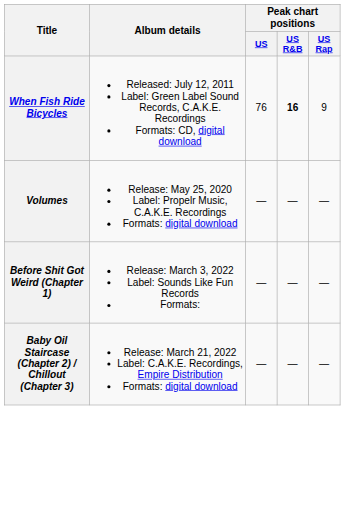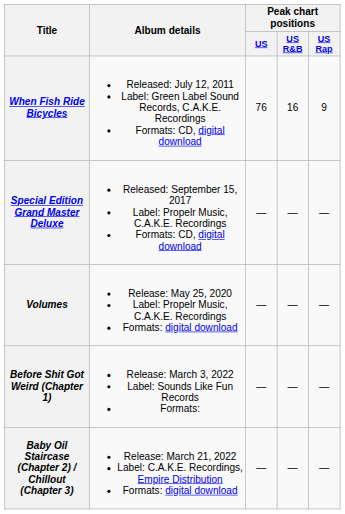 <table class="wikitable plainrowheaders" style="text-align:center;">
 <tr>
 <th scope="col" rowspan="2" style="width:8em;">Title</th>
 <th scope="col" rowspan="2" style="width:15em;">Album details</th>
 <th scope="col" colspan="3">Peak chart positions</th>
 </tr>
 <tr>
 <th scope="col" style="width:3em;font-size:90%;"><a href='#'>US</a></th>
 <th scope="col" style="width:3em;font-size:90%;"><a href='#'>US R&B</a></th>
 <th scope="col" style="width:3em;font-size:90%;"><a href='#'>US<br>Rap</a></th>
 </tr>
 <tr>
 <th scope="row"><em><a href='#'>When Fish Ride Bicycles</a></em></th>
 <td><br><ul><li>Released: July 12, 2011</li><li>Label: Green Label Sound Records, C.A.K.E. Recordings</li><li>Formats: CD, <a href='#'>digital download</a></li></ul></td>
 <td>76</td>
-<td><strong>16</strong></td>
+<td>16</td>
 <td>9</td>
+</tr>
+<tr>
+<th scope="row"><em><a href='#'>Special Edition Grand Master Deluxe</a></em></th>
+<td><br><ul><li>Released: September 15, 2017</li><li>Label: Propelr Music, C.A.K.E. Recordings</li><li>Formats: CD, <a href='#'>digital download</a></li></ul></td>
+<td>—</td>
+<td>—</td>
+<td>—</td>
 </tr>
 <tr>
 <th scope="row"><em>Volumes</em></th>
 <td><br><ul><li>Release: May 25, 2020</li><li>Label: Propelr Music, C.A.K.E. Recordings</li><li>Formats: <a href='#'>digital download</a></li></ul></td>
 <td>—</td>
 <td>—</td>
 <td>—</td>
 </tr>
 <tr>
 <th scope="row"><em>Before Shit Got Weird (Chapter 1)</em></th>
 <td><br><ul><li>Release: March 3, 2022</li><li>Label: Sounds Like Fun Records</li><li>Formats: </li></ul></td>
 <td>—</td>
 <td>—</td>
 <td>—</td>
 </tr>
 <tr>
 <th scope="row"><em>Baby Oil Staircase (Chapter 2) / Chillout (Chapter 3)</em></th>
 <td><br><ul><li>Release: March 21, 2022</li><li>Label: C.A.K.E. Recordings, <a href='#'>Empire Distribution</a></li><li>Formats: <a href='#'>digital download</a></li></ul></td>
 <td>—</td>
 <td>—</td>
 <td>—</td>
 </tr>
 </table>
